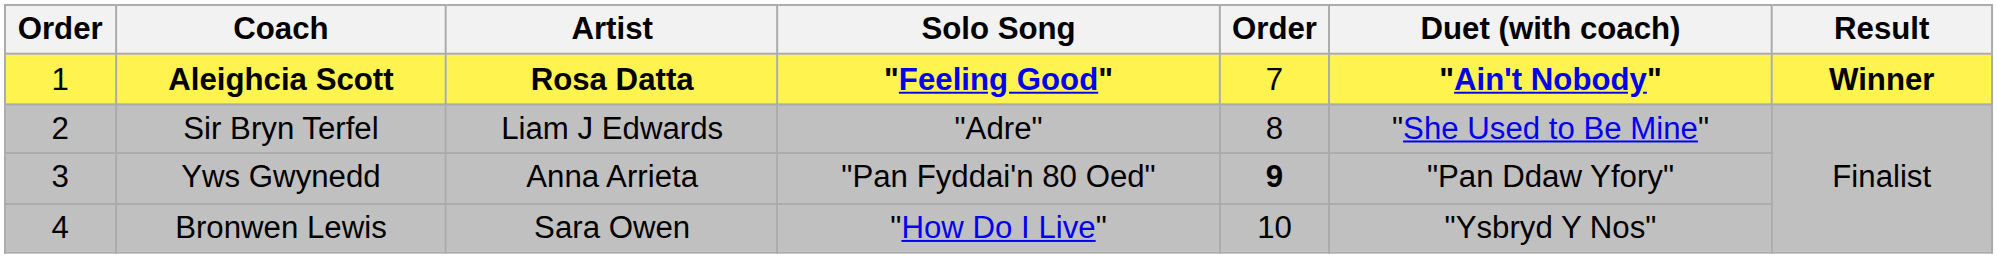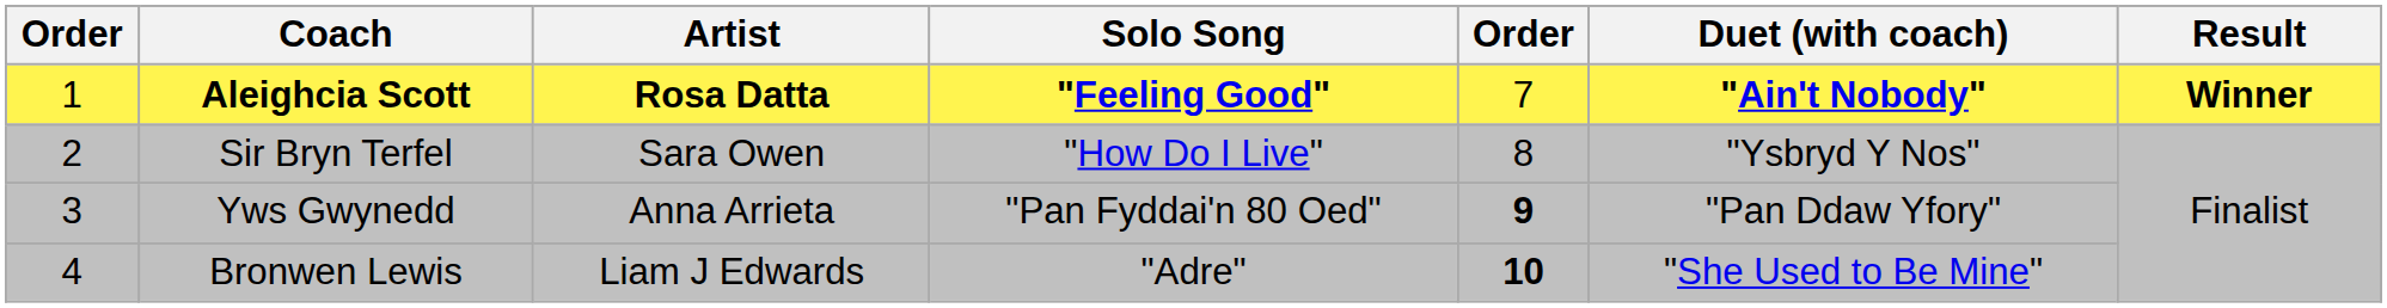 <table class="wikitable plainrowheaders" style="text-align:center; width=100%">
 <tr>
 <th style="width:05%">Order</th>
 <th style="width:15%">Coach</th>
 <th style="width:15%">Artist</th>
 <th style="width:20%">Solo Song</th>
 <th style="width:05%">Order</th>
 <th style="width:20%">Duet (with coach)</th>
 <th style="width:10%">Result</th>
 </tr>
 <tr style="background:#FFF44F">
 <td scope="col">1</td>
 <td><strong>Aleighcia Scott</strong></td>
 <td><strong>Rosa Datta</strong></td>
 <td><strong>"<a href='#'>Feeling Good</a>"</strong></td>
 <td>7</td>
 <td><strong>"<a href='#'>Ain't Nobody</a>"</strong></td>
 <td><strong>Winner</strong></td>
 </tr>
 <tr style="background:silver">
 <td>2</td>
 <td>Sir Bryn Terfel</td>
-<td>Liam J Edwards</td>
-<td>"Adre"</td>
+<td>Sara Owen</td>
+<td>"<a href='#'>How Do I Live</a>"</td>
 <td>8</td>
-<td>"<a href='#'>She Used to Be Mine</a>"</td>
+<td>"Ysbryd Y Nos"</td>
 <td rowspan="3">Finalist</td>
 </tr>
 <tr style="background:silver">
 <td>3</td>
 <td>Yws Gwynedd</td>
 <td>Anna Arrieta</td>
 <td>"Pan Fyddai'n 80 Oed"</td>
 <td><strong>9</strong></td>
 <td>"Pan Ddaw Yfory"</td>
 </tr>
 <tr style="background:silver">
 <td>4</td>
 <td>Bronwen Lewis</td>
-<td>Sara Owen</td>
-<td>"<a href='#'>How Do I Live</a>"</td>
-<td>10</td>
-<td>"Ysbryd Y Nos"</td>
+<td>Liam J Edwards</td>
+<td>"Adre"</td>
+<td><strong>10</strong></td>
+<td>"<a href='#'>She Used to Be Mine</a>"</td>
 </tr>
 </table>
